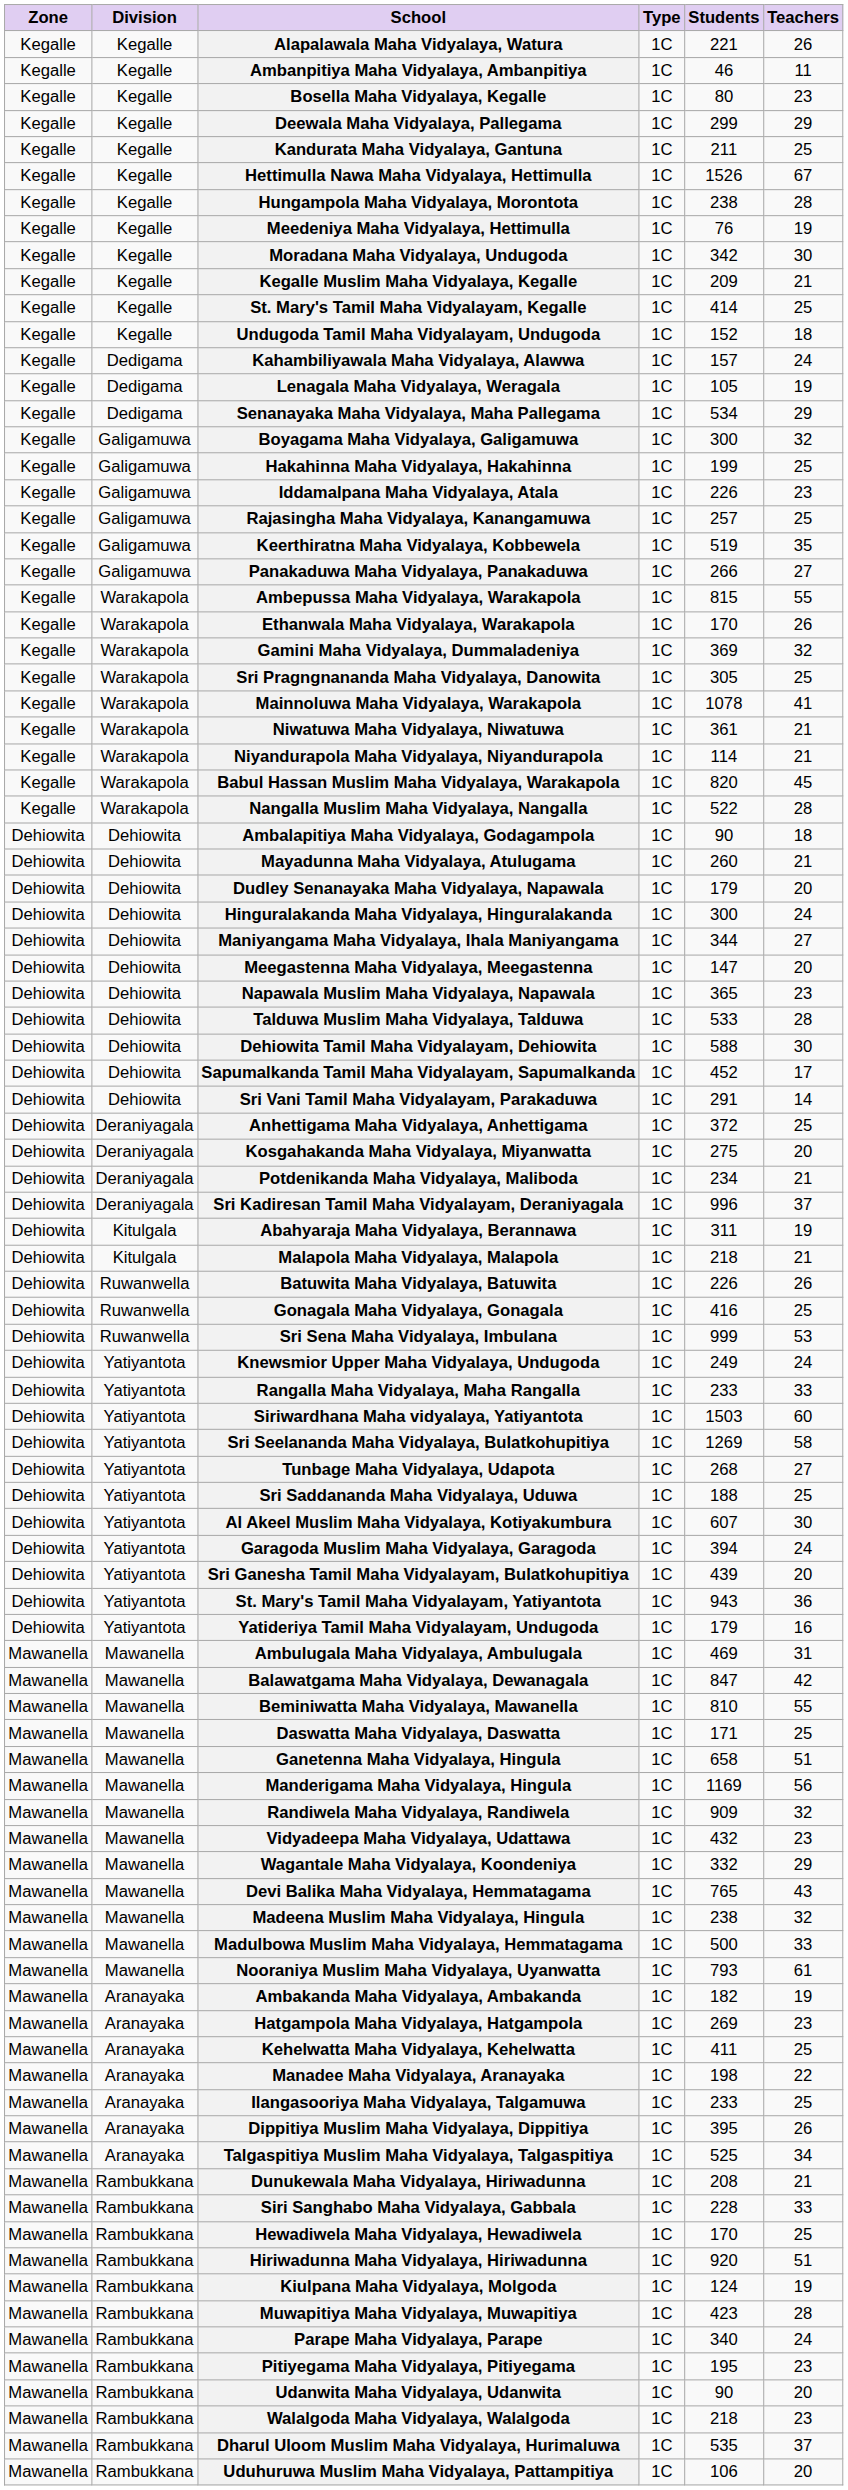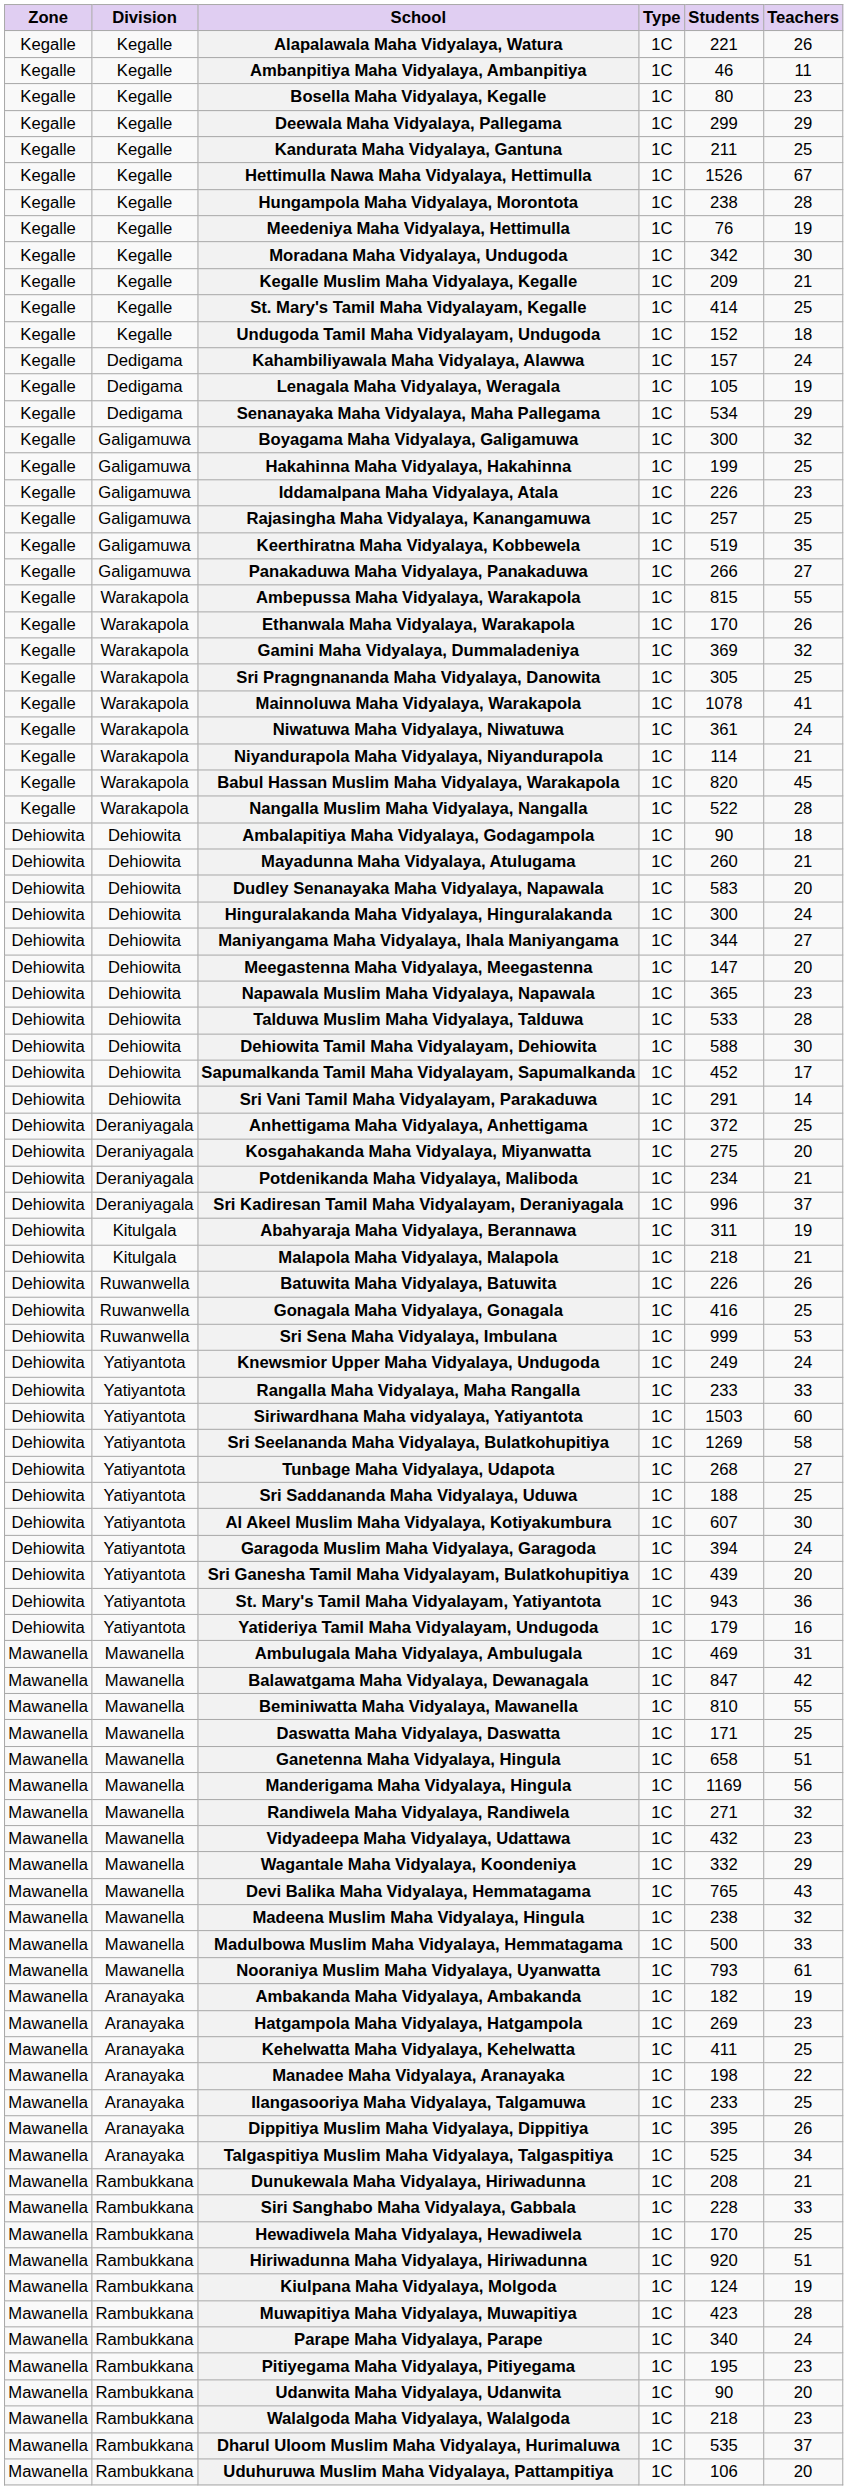 <table class="wikitable sortable" style="text-align:center; font-size:100%">
 <tr valign=bottom>
 <th style="background-color:#E0CEF2;">Zone</th>
 <th style="background-color:#E0CEF2;">Division</th>
 <th style="background-color:#E0CEF2;">School</th>
 <th style="background-color:#E0CEF2;">Type</th>
 <th style="background-color:#E0CEF2;">Students</th>
 <th style="background-color:#E0CEF2;">Teachers</th>
 </tr>
 <tr>
 <td>Kegalle</td>
 <td>Kegalle</td>
 <th>Alapalawala Maha Vidyalaya, Watura</th>
 <td>1C</td>
 <td>221</td>
 <td>26</td>
 </tr>
 <tr>
 <td>Kegalle</td>
 <td>Kegalle</td>
 <th>Ambanpitiya Maha Vidyalaya, Ambanpitiya</th>
 <td>1C</td>
 <td>46</td>
 <td>11</td>
 </tr>
 <tr>
 <td>Kegalle</td>
 <td>Kegalle</td>
 <th>Bosella Maha Vidyalaya, Kegalle</th>
 <td>1C</td>
 <td>80</td>
 <td>23</td>
 </tr>
 <tr>
 <td>Kegalle</td>
 <td>Kegalle</td>
 <th>Deewala Maha Vidyalaya, Pallegama</th>
 <td>1C</td>
 <td>299</td>
 <td>29</td>
 </tr>
 <tr>
 <td>Kegalle</td>
 <td>Kegalle</td>
 <th>Kandurata Maha Vidyalaya, Gantuna</th>
 <td>1C</td>
 <td>211</td>
 <td>25</td>
 </tr>
 <tr>
 <td>Kegalle</td>
 <td>Kegalle</td>
 <th>Hettimulla Nawa Maha Vidyalaya, Hettimulla</th>
 <td>1C</td>
 <td>1526</td>
 <td>67</td>
 </tr>
 <tr>
 <td>Kegalle</td>
 <td>Kegalle</td>
 <th>Hungampola Maha Vidyalaya, Morontota</th>
 <td>1C</td>
 <td>238</td>
 <td>28</td>
 </tr>
 <tr>
 <td>Kegalle</td>
 <td>Kegalle</td>
 <th>Meedeniya Maha Vidyalaya, Hettimulla</th>
 <td>1C</td>
 <td>76</td>
 <td>19</td>
 </tr>
 <tr>
 <td>Kegalle</td>
 <td>Kegalle</td>
 <th>Moradana Maha Vidyalaya, Undugoda</th>
 <td>1C</td>
 <td>342</td>
 <td>30</td>
 </tr>
 <tr>
 <td>Kegalle</td>
 <td>Kegalle</td>
 <th>Kegalle Muslim Maha Vidyalaya, Kegalle</th>
 <td>1C</td>
 <td>209</td>
 <td>21</td>
 </tr>
 <tr>
 <td>Kegalle</td>
 <td>Kegalle</td>
 <th>St. Mary's Tamil Maha Vidyalayam, Kegalle</th>
 <td>1C</td>
 <td>414</td>
 <td>25</td>
 </tr>
 <tr>
 <td>Kegalle</td>
 <td>Kegalle</td>
 <th>Undugoda Tamil Maha Vidyalayam, Undugoda</th>
 <td>1C</td>
 <td>152</td>
 <td>18</td>
 </tr>
 <tr>
 <td>Kegalle</td>
 <td>Dedigama</td>
 <th>Kahambiliyawala Maha Vidyalaya, Alawwa</th>
 <td>1C</td>
 <td>157</td>
 <td>24</td>
 </tr>
 <tr>
 <td>Kegalle</td>
 <td>Dedigama</td>
 <th>Lenagala Maha Vidyalaya, Weragala</th>
 <td>1C</td>
 <td>105</td>
 <td>19</td>
 </tr>
 <tr>
 <td>Kegalle</td>
 <td>Dedigama</td>
 <th>Senanayaka Maha Vidyalaya, Maha Pallegama</th>
 <td>1C</td>
 <td>534</td>
 <td>29</td>
 </tr>
 <tr>
 <td>Kegalle</td>
 <td>Galigamuwa</td>
 <th>Boyagama Maha Vidyalaya, Galigamuwa</th>
 <td>1C</td>
 <td>300</td>
 <td>32</td>
 </tr>
 <tr>
 <td>Kegalle</td>
 <td>Galigamuwa</td>
 <th>Hakahinna Maha Vidyalaya, Hakahinna</th>
 <td>1C</td>
 <td>199</td>
 <td>25</td>
 </tr>
 <tr>
 <td>Kegalle</td>
 <td>Galigamuwa</td>
 <th>Iddamalpana Maha Vidyalaya, Atala</th>
 <td>1C</td>
 <td>226</td>
 <td>23</td>
 </tr>
 <tr>
 <td>Kegalle</td>
 <td>Galigamuwa</td>
 <th>Rajasingha Maha Vidyalaya, Kanangamuwa</th>
 <td>1C</td>
 <td>257</td>
 <td>25</td>
 </tr>
 <tr>
 <td>Kegalle</td>
 <td>Galigamuwa</td>
 <th>Keerthiratna Maha Vidyalaya, Kobbewela</th>
 <td>1C</td>
 <td>519</td>
 <td>35</td>
 </tr>
 <tr>
 <td>Kegalle</td>
 <td>Galigamuwa</td>
 <th>Panakaduwa Maha Vidyalaya, Panakaduwa</th>
 <td>1C</td>
 <td>266</td>
 <td>27</td>
 </tr>
 <tr>
 <td>Kegalle</td>
 <td>Warakapola</td>
 <th>Ambepussa Maha Vidyalaya, Warakapola</th>
 <td>1C</td>
 <td>815</td>
 <td>55</td>
 </tr>
 <tr>
 <td>Kegalle</td>
 <td>Warakapola</td>
 <th>Ethanwala Maha Vidyalaya, Warakapola</th>
 <td>1C</td>
 <td>170</td>
 <td>26</td>
 </tr>
 <tr>
 <td>Kegalle</td>
 <td>Warakapola</td>
 <th>Gamini Maha Vidyalaya, Dummaladeniya</th>
 <td>1C</td>
 <td>369</td>
 <td>32</td>
 </tr>
 <tr>
 <td>Kegalle</td>
 <td>Warakapola</td>
 <th>Sri Pragngnananda Maha Vidyalaya, Danowita</th>
 <td>1C</td>
 <td>305</td>
 <td>25</td>
 </tr>
 <tr>
 <td>Kegalle</td>
 <td>Warakapola</td>
 <th>Mainnoluwa Maha Vidyalaya, Warakapola</th>
 <td>1C</td>
 <td>1078</td>
 <td>41</td>
 </tr>
 <tr>
 <td>Kegalle</td>
 <td>Warakapola</td>
 <th>Niwatuwa Maha Vidyalaya, Niwatuwa</th>
 <td>1C</td>
 <td>361</td>
-<td>21</td>
+<td>24</td>
 </tr>
 <tr>
 <td>Kegalle</td>
 <td>Warakapola</td>
 <th>Niyandurapola Maha Vidyalaya, Niyandurapola</th>
 <td>1C</td>
 <td>114</td>
 <td>21</td>
 </tr>
 <tr>
 <td>Kegalle</td>
 <td>Warakapola</td>
 <th>Babul Hassan Muslim Maha Vidyalaya, Warakapola</th>
 <td>1C</td>
 <td>820</td>
 <td>45</td>
 </tr>
 <tr>
 <td>Kegalle</td>
 <td>Warakapola</td>
 <th>Nangalla Muslim Maha Vidyalaya, Nangalla</th>
 <td>1C</td>
 <td>522</td>
 <td>28</td>
 </tr>
 <tr>
 <td>Dehiowita</td>
 <td>Dehiowita</td>
 <th>Ambalapitiya Maha Vidyalaya, Godagampola</th>
 <td>1C</td>
 <td>90</td>
 <td>18</td>
 </tr>
 <tr>
 <td>Dehiowita</td>
 <td>Dehiowita</td>
 <th>Mayadunna Maha Vidyalaya, Atulugama</th>
 <td>1C</td>
 <td>260</td>
 <td>21</td>
 </tr>
 <tr>
 <td>Dehiowita</td>
 <td>Dehiowita</td>
 <th>Dudley Senanayaka Maha Vidyalaya, Napawala</th>
 <td>1C</td>
-<td>179</td>
+<td>583</td>
 <td>20</td>
 </tr>
 <tr>
 <td>Dehiowita</td>
 <td>Dehiowita</td>
 <th>Hinguralakanda Maha Vidyalaya, Hinguralakanda</th>
 <td>1C</td>
 <td>300</td>
 <td>24</td>
 </tr>
 <tr>
 <td>Dehiowita</td>
 <td>Dehiowita</td>
 <th>Maniyangama Maha Vidyalaya, Ihala Maniyangama</th>
 <td>1C</td>
 <td>344</td>
 <td>27</td>
 </tr>
 <tr>
 <td>Dehiowita</td>
 <td>Dehiowita</td>
 <th>Meegastenna Maha Vidyalaya, Meegastenna</th>
 <td>1C</td>
 <td>147</td>
 <td>20</td>
 </tr>
 <tr>
 <td>Dehiowita</td>
 <td>Dehiowita</td>
 <th>Napawala Muslim Maha Vidyalaya, Napawala</th>
 <td>1C</td>
 <td>365</td>
 <td>23</td>
 </tr>
 <tr>
 <td>Dehiowita</td>
 <td>Dehiowita</td>
 <th>Talduwa Muslim Maha Vidyalaya, Talduwa</th>
 <td>1C</td>
 <td>533</td>
 <td>28</td>
 </tr>
 <tr>
 <td>Dehiowita</td>
 <td>Dehiowita</td>
 <th>Dehiowita Tamil Maha Vidyalayam, Dehiowita</th>
 <td>1C</td>
 <td>588</td>
 <td>30</td>
 </tr>
 <tr>
 <td>Dehiowita</td>
 <td>Dehiowita</td>
 <th>Sapumalkanda Tamil Maha Vidyalayam, Sapumalkanda</th>
 <td>1C</td>
 <td>452</td>
 <td>17</td>
 </tr>
 <tr>
 <td>Dehiowita</td>
 <td>Dehiowita</td>
 <th>Sri Vani Tamil Maha Vidyalayam, Parakaduwa</th>
 <td>1C</td>
 <td>291</td>
 <td>14</td>
 </tr>
 <tr>
 <td>Dehiowita</td>
 <td>Deraniyagala</td>
 <th>Anhettigama Maha Vidyalaya, Anhettigama</th>
 <td>1C</td>
 <td>372</td>
 <td>25</td>
 </tr>
 <tr>
 <td>Dehiowita</td>
 <td>Deraniyagala</td>
 <th>Kosgahakanda Maha Vidyalaya, Miyanwatta</th>
 <td>1C</td>
 <td>275</td>
 <td>20</td>
 </tr>
 <tr>
 <td>Dehiowita</td>
 <td>Deraniyagala</td>
 <th>Potdenikanda Maha Vidyalaya, Maliboda</th>
 <td>1C</td>
 <td>234</td>
 <td>21</td>
 </tr>
 <tr>
 <td>Dehiowita</td>
 <td>Deraniyagala</td>
 <th>Sri Kadiresan Tamil Maha Vidyalayam, Deraniyagala</th>
 <td>1C</td>
 <td>996</td>
 <td>37</td>
 </tr>
 <tr>
 <td>Dehiowita</td>
 <td>Kitulgala</td>
 <th>Abahyaraja Maha Vidyalaya, Berannawa</th>
 <td>1C</td>
 <td>311</td>
 <td>19</td>
 </tr>
 <tr>
 <td>Dehiowita</td>
 <td>Kitulgala</td>
 <th>Malapola Maha Vidyalaya, Malapola</th>
 <td>1C</td>
 <td>218</td>
 <td>21</td>
 </tr>
 <tr>
 <td>Dehiowita</td>
 <td>Ruwanwella</td>
 <th>Batuwita Maha Vidyalaya, Batuwita</th>
 <td>1C</td>
 <td>226</td>
 <td>26</td>
 </tr>
 <tr>
 <td>Dehiowita</td>
 <td>Ruwanwella</td>
 <th>Gonagala Maha Vidyalaya, Gonagala</th>
 <td>1C</td>
 <td>416</td>
 <td>25</td>
 </tr>
 <tr>
 <td>Dehiowita</td>
 <td>Ruwanwella</td>
 <th>Sri Sena Maha Vidyalaya, Imbulana</th>
 <td>1C</td>
 <td>999</td>
 <td>53</td>
 </tr>
 <tr>
 <td>Dehiowita</td>
 <td>Yatiyantota</td>
 <th>Knewsmior Upper Maha Vidyalaya, Undugoda</th>
 <td>1C</td>
 <td>249</td>
 <td>24</td>
 </tr>
 <tr>
 <td>Dehiowita</td>
 <td>Yatiyantota</td>
 <th>Rangalla Maha Vidyalaya, Maha Rangalla</th>
 <td>1C</td>
 <td>233</td>
 <td>33</td>
 </tr>
 <tr>
 <td>Dehiowita</td>
 <td>Yatiyantota</td>
 <th>Siriwardhana Maha vidyalaya, Yatiyantota</th>
 <td>1C</td>
 <td>1503</td>
 <td>60</td>
 </tr>
 <tr>
 <td>Dehiowita</td>
 <td>Yatiyantota</td>
 <th>Sri Seelananda Maha Vidyalaya, Bulatkohupitiya</th>
 <td>1C</td>
 <td>1269</td>
 <td>58</td>
 </tr>
 <tr>
 <td>Dehiowita</td>
 <td>Yatiyantota</td>
 <th>Tunbage Maha Vidyalaya, Udapota</th>
 <td>1C</td>
 <td>268</td>
 <td>27</td>
 </tr>
 <tr>
 <td>Dehiowita</td>
 <td>Yatiyantota</td>
 <th>Sri Saddananda Maha Vidyalaya, Uduwa</th>
 <td>1C</td>
 <td>188</td>
 <td>25</td>
 </tr>
 <tr>
 <td>Dehiowita</td>
 <td>Yatiyantota</td>
 <th>Al Akeel Muslim Maha Vidyalaya, Kotiyakumbura</th>
 <td>1C</td>
 <td>607</td>
 <td>30</td>
 </tr>
 <tr>
 <td>Dehiowita</td>
 <td>Yatiyantota</td>
 <th>Garagoda Muslim Maha Vidyalaya, Garagoda</th>
 <td>1C</td>
 <td>394</td>
 <td>24</td>
 </tr>
 <tr>
 <td>Dehiowita</td>
 <td>Yatiyantota</td>
 <th>Sri Ganesha Tamil Maha Vidyalayam, Bulatkohupitiya</th>
 <td>1C</td>
 <td>439</td>
 <td>20</td>
 </tr>
 <tr>
 <td>Dehiowita</td>
 <td>Yatiyantota</td>
 <th>St. Mary's Tamil Maha Vidyalayam, Yatiyantota</th>
 <td>1C</td>
 <td>943</td>
 <td>36</td>
 </tr>
 <tr>
 <td>Dehiowita</td>
 <td>Yatiyantota</td>
 <th>Yatideriya Tamil Maha Vidyalayam, Undugoda</th>
 <td>1C</td>
 <td>179</td>
 <td>16</td>
 </tr>
 <tr>
 <td>Mawanella</td>
 <td>Mawanella</td>
 <th>Ambulugala Maha Vidyalaya, Ambulugala</th>
 <td>1C</td>
 <td>469</td>
 <td>31</td>
 </tr>
 <tr>
 <td>Mawanella</td>
 <td>Mawanella</td>
 <th>Balawatgama Maha Vidyalaya, Dewanagala</th>
 <td>1C</td>
 <td>847</td>
 <td>42</td>
 </tr>
 <tr>
 <td>Mawanella</td>
 <td>Mawanella</td>
 <th>Beminiwatta Maha Vidyalaya, Mawanella</th>
 <td>1C</td>
 <td>810</td>
 <td>55</td>
 </tr>
 <tr>
 <td>Mawanella</td>
 <td>Mawanella</td>
 <th>Daswatta Maha Vidyalaya, Daswatta</th>
 <td>1C</td>
 <td>171</td>
 <td>25</td>
 </tr>
 <tr>
 <td>Mawanella</td>
 <td>Mawanella</td>
 <th>Ganetenna Maha Vidyalaya, Hingula</th>
 <td>1C</td>
 <td>658</td>
 <td>51</td>
 </tr>
 <tr>
 <td>Mawanella</td>
 <td>Mawanella</td>
 <th>Manderigama Maha Vidyalaya, Hingula</th>
 <td>1C</td>
 <td>1169</td>
 <td>56</td>
 </tr>
 <tr>
 <td>Mawanella</td>
 <td>Mawanella</td>
 <th>Randiwela Maha Vidyalaya, Randiwela</th>
 <td>1C</td>
-<td>909</td>
+<td>271</td>
 <td>32</td>
 </tr>
 <tr>
 <td>Mawanella</td>
 <td>Mawanella</td>
 <th>Vidyadeepa Maha Vidyalaya, Udattawa</th>
 <td>1C</td>
 <td>432</td>
 <td>23</td>
 </tr>
 <tr>
 <td>Mawanella</td>
 <td>Mawanella</td>
 <th>Wagantale Maha Vidyalaya, Koondeniya</th>
 <td>1C</td>
 <td>332</td>
 <td>29</td>
 </tr>
 <tr>
 <td>Mawanella</td>
 <td>Mawanella</td>
 <th>Devi Balika Maha Vidyalaya, Hemmatagama</th>
 <td>1C</td>
 <td>765</td>
 <td>43</td>
 </tr>
 <tr>
 <td>Mawanella</td>
 <td>Mawanella</td>
 <th>Madeena Muslim Maha Vidyalaya, Hingula</th>
 <td>1C</td>
 <td>238</td>
 <td>32</td>
 </tr>
 <tr>
 <td>Mawanella</td>
 <td>Mawanella</td>
 <th>Madulbowa Muslim Maha Vidyalaya, Hemmatagama</th>
 <td>1C</td>
 <td>500</td>
 <td>33</td>
 </tr>
 <tr>
 <td>Mawanella</td>
 <td>Mawanella</td>
 <th>Nooraniya Muslim Maha Vidyalaya, Uyanwatta</th>
 <td>1C</td>
 <td>793</td>
 <td>61</td>
 </tr>
 <tr>
 <td>Mawanella</td>
 <td>Aranayaka</td>
 <th>Ambakanda Maha Vidyalaya, Ambakanda</th>
 <td>1C</td>
 <td>182</td>
 <td>19</td>
 </tr>
 <tr>
 <td>Mawanella</td>
 <td>Aranayaka</td>
 <th>Hatgampola Maha Vidyalaya, Hatgampola</th>
 <td>1C</td>
 <td>269</td>
 <td>23</td>
 </tr>
 <tr>
 <td>Mawanella</td>
 <td>Aranayaka</td>
 <th>Kehelwatta Maha Vidyalaya, Kehelwatta</th>
 <td>1C</td>
 <td>411</td>
 <td>25</td>
 </tr>
 <tr>
 <td>Mawanella</td>
 <td>Aranayaka</td>
 <th>Manadee Maha Vidyalaya, Aranayaka</th>
 <td>1C</td>
 <td>198</td>
 <td>22</td>
 </tr>
 <tr>
 <td>Mawanella</td>
 <td>Aranayaka</td>
 <th>Ilangasooriya Maha Vidyalaya, Talgamuwa</th>
 <td>1C</td>
 <td>233</td>
 <td>25</td>
 </tr>
 <tr>
 <td>Mawanella</td>
 <td>Aranayaka</td>
 <th>Dippitiya Muslim Maha Vidyalaya, Dippitiya</th>
 <td>1C</td>
 <td>395</td>
 <td>26</td>
 </tr>
 <tr>
 <td>Mawanella</td>
 <td>Aranayaka</td>
 <th>Talgaspitiya Muslim Maha Vidyalaya, Talgaspitiya</th>
 <td>1C</td>
 <td>525</td>
 <td>34</td>
 </tr>
 <tr>
 <td>Mawanella</td>
 <td>Rambukkana</td>
 <th>Dunukewala Maha Vidyalaya, Hiriwadunna</th>
 <td>1C</td>
 <td>208</td>
 <td>21</td>
 </tr>
 <tr>
 <td>Mawanella</td>
 <td>Rambukkana</td>
 <th>Siri Sanghabo Maha Vidyalaya, Gabbala</th>
 <td>1C</td>
 <td>228</td>
 <td>33</td>
 </tr>
 <tr>
 <td>Mawanella</td>
 <td>Rambukkana</td>
 <th>Hewadiwela Maha Vidyalaya, Hewadiwela</th>
 <td>1C</td>
 <td>170</td>
 <td>25</td>
 </tr>
 <tr>
 <td>Mawanella</td>
 <td>Rambukkana</td>
 <th>Hiriwadunna Maha Vidyalaya, Hiriwadunna</th>
 <td>1C</td>
 <td>920</td>
 <td>51</td>
 </tr>
 <tr>
 <td>Mawanella</td>
 <td>Rambukkana</td>
 <th>Kiulpana Maha Vidyalaya, Molgoda</th>
 <td>1C</td>
 <td>124</td>
 <td>19</td>
 </tr>
 <tr>
 <td>Mawanella</td>
 <td>Rambukkana</td>
 <th>Muwapitiya Maha Vidyalaya, Muwapitiya</th>
 <td>1C</td>
 <td>423</td>
 <td>28</td>
 </tr>
 <tr>
 <td>Mawanella</td>
 <td>Rambukkana</td>
 <th>Parape Maha Vidyalaya, Parape</th>
 <td>1C</td>
 <td>340</td>
 <td>24</td>
 </tr>
 <tr>
 <td>Mawanella</td>
 <td>Rambukkana</td>
 <th>Pitiyegama Maha Vidyalaya, Pitiyegama</th>
 <td>1C</td>
 <td>195</td>
 <td>23</td>
 </tr>
 <tr>
 <td>Mawanella</td>
 <td>Rambukkana</td>
 <th>Udanwita Maha Vidyalaya, Udanwita</th>
 <td>1C</td>
 <td>90</td>
 <td>20</td>
 </tr>
 <tr>
 <td>Mawanella</td>
 <td>Rambukkana</td>
 <th>Walalgoda Maha Vidyalaya, Walalgoda</th>
 <td>1C</td>
 <td>218</td>
 <td>23</td>
 </tr>
 <tr>
 <td>Mawanella</td>
 <td>Rambukkana</td>
 <th>Dharul Uloom Muslim Maha Vidyalaya, Hurimaluwa</th>
 <td>1C</td>
 <td>535</td>
 <td>37</td>
 </tr>
 <tr>
 <td>Mawanella</td>
 <td>Rambukkana</td>
 <th>Uduhuruwa Muslim Maha Vidyalaya, Pattampitiya</th>
 <td>1C</td>
 <td>106</td>
 <td>20</td>
 </tr>
 </table>
